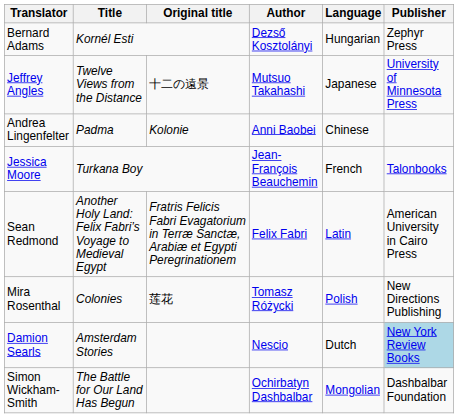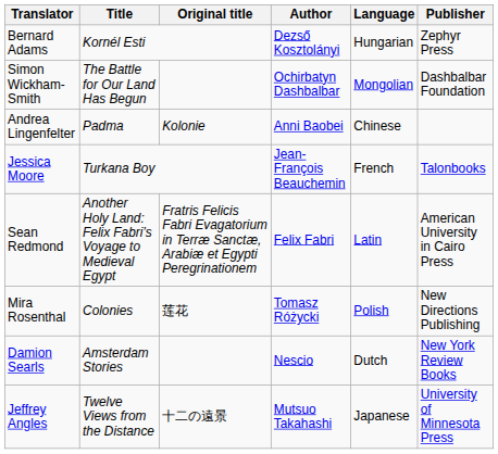 <table class="wikitable sortable">
 <tr>
 <th>Translator</th>
 <th>Title</th>
 <th>Original title</th>
 <th>Author</th>
 <th>Language</th>
 <th>Publisher</th>
 </tr>
 <tr>
 <td>Bernard Adams</td>
 <td colspan="2"><em>Kornél Esti</em></td>
 <td> <a href='#'>Dezső Kosztolányi</a></td>
 <td>Hungarian</td>
 <td>Zephyr Press</td>
 </tr>
 <tr>
-<td><a href='#'>Jeffrey Angles</a></td>
-<td><em>Twelve Views from the Distance</em></td>
-<td>十二の遠景</td>
-<td> <a href='#'>Mutsuo Takahashi</a></td>
-<td>Japanese</td>
-<td><a href='#'>University of Minnesota Press</a></td>
+<td>Simon Wickham-Smith</td>
+<td><em>The Battle for Our Land Has Begun</em></td>
+<td></td>
+<td> <a href='#'>Ochirbatyn Dashbalbar</a></td>
+<td><a href='#'>Mongolian</a></td>
+<td>Dashbalbar Foundation</td>
 </tr>
 <tr>
 <td>Andrea Lingenfelter</td>
 <td><em>Padma</em></td>
 <td><em>Kolonie</em></td>
 <td> <a href='#'>Anni Baobei</a></td>
 <td>Chinese</td>
 <td></td>
 </tr>
 <tr>
 <td><a href='#'>Jessica Moore</a></td>
 <td colspan="2"><em>Turkana Boy</em></td>
 <td> <a href='#'>Jean-François Beauchemin</a></td>
 <td>French</td>
 <td><a href='#'>Talonbooks</a></td>
 </tr>
 <tr>
 <td>Sean Redmond</td>
 <td><em>Another Holy Land: Felix Fabri’s Voyage to Medieval Egypt</em></td>
 <td><em>Fratris Felicis Fabri Evagatorium in Terræ Sanctæ, Arabiæ et Egypti Peregrinationem</em></td>
 <td> <a href='#'>Felix Fabri</a></td>
 <td><a href='#'>Latin</a></td>
 <td>American University in Cairo Press</td>
 </tr>
 <tr>
 <td>Mira Rosenthal</td>
 <td><em>Colonies</em></td>
 <td>莲花</td>
 <td> <a href='#'>Tomasz Różycki</a></td>
 <td><a href='#'>Polish</a></td>
 <td>New Directions Publishing</td>
 </tr>
 <tr>
 <td><a href='#'>Damion Searls</a></td>
 <td><em>Amsterdam Stories</em></td>
 <td></td>
 <td> <a href='#'>Nescio</a></td>
 <td>Dutch</td>
-<td style="background: lightblue;"><a href='#'>New York Review Books</a></td>
+<td><a href='#'>New York Review Books</a></td>
 </tr>
 <tr>
-<td>Simon Wickham-Smith</td>
-<td><em>The Battle for Our Land Has Begun</em></td>
-<td></td>
-<td> <a href='#'>Ochirbatyn Dashbalbar</a></td>
-<td><a href='#'>Mongolian</a></td>
-<td>Dashbalbar Foundation</td>
+<td><a href='#'>Jeffrey Angles</a></td>
+<td><em>Twelve Views from the Distance</em></td>
+<td>十二の遠景</td>
+<td> <a href='#'>Mutsuo Takahashi</a></td>
+<td>Japanese</td>
+<td><a href='#'>University of Minnesota Press</a></td>
 </tr>
 </table>
